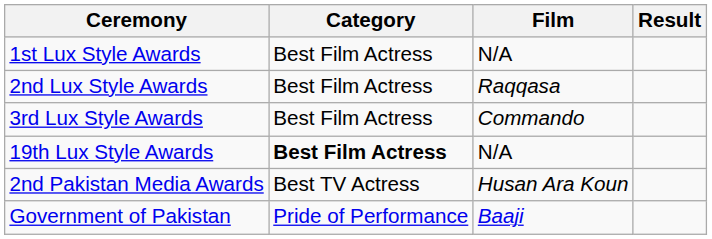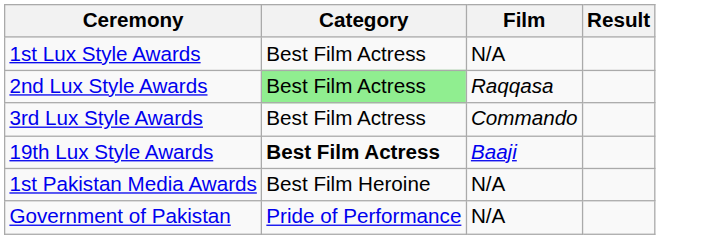 <table class="wikitable style">
 <tr>
 <th>Ceremony</th>
 <th>Category</th>
 <th>Film</th>
 <th>Result</th>
 </tr>
 <tr>
 <td><a href='#'>1st Lux Style Awards</a></td>
 <td>Best Film Actress</td>
 <td>N/A</td>
 <td></td>
 </tr>
 <tr>
 <td><a href='#'>2nd Lux Style Awards</a></td>
-<td>Best Film Actress</td>
+<td style="background: lightgreen;">Best Film Actress</td>
 <td><em>Raqqasa</em></td>
 <td></td>
 </tr>
 <tr>
 <td><a href='#'>3rd Lux Style Awards</a></td>
 <td>Best Film Actress</td>
 <td><em>Commando</em></td>
 <td></td>
 </tr>
 <tr>
 <td><a href='#'>19th Lux Style Awards</a></td>
 <td><strong>Best Film Actress</strong></td>
-<td>N/A</td>
+<td><em><a href='#'>Baaji</a></em></td>
 <td></td>
 </tr>
 <tr>
-<td><a href='#'>2nd Pakistan Media Awards</a></td>
-<td>Best TV Actress</td>
-<td><em>Husan Ara Koun</em></td>
+<td><a href='#'>1st Pakistan Media Awards</a></td>
+<td>Best Film Heroine</td>
+<td>N/A</td>
 <td></td>
 </tr>
 <tr>
 <td><a href='#'>Government of Pakistan</a></td>
 <td><a href='#'>Pride of Performance</a></td>
-<td><em><a href='#'>Baaji</a></em></td>
+<td>N/A</td>
 <td></td>
 </tr>
 </table>
